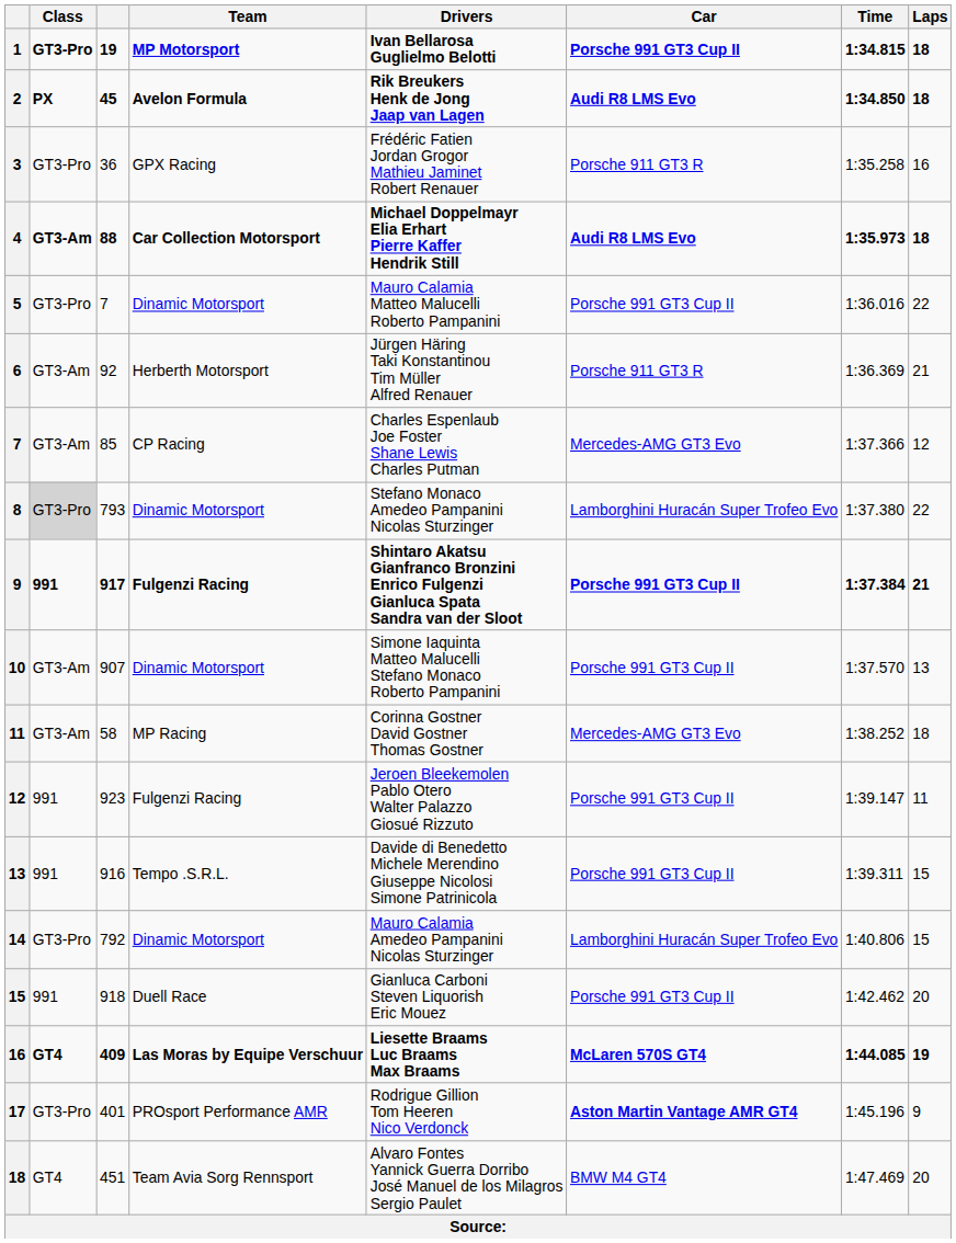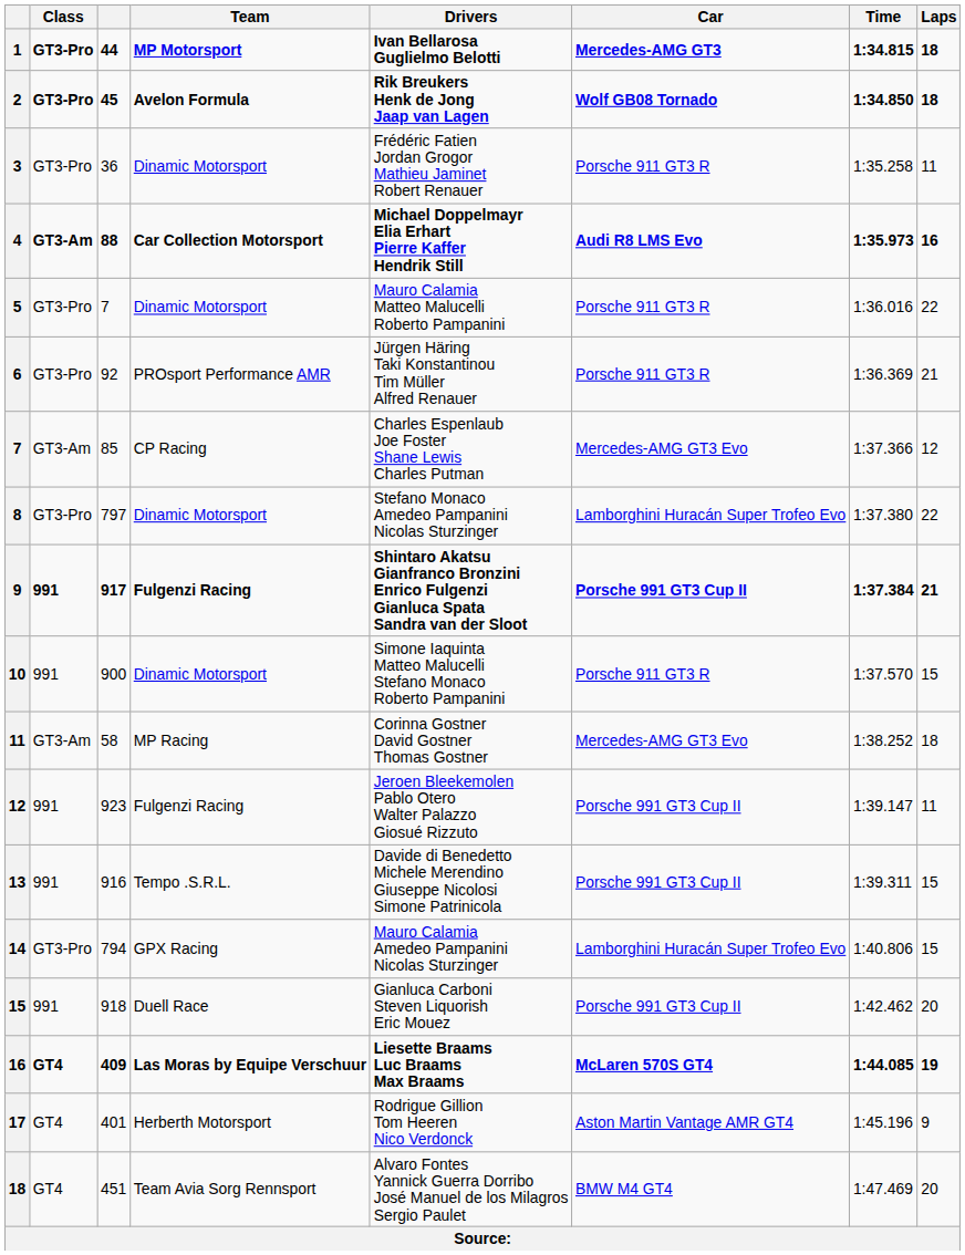 <table class="wikitable" style="font-size: 85%;">
 <tr>
 <th></th>
 <th>Class</th>
 <th></th>
 <th>Team</th>
 <th>Drivers</th>
 <th>Car</th>
 <th>Time</th>
 <th>Laps</th>
 </tr>
 <tr>
 <th>1</th>
 <td><strong>GT3-Pro</strong></td>
-<td><strong>19</strong></td>
+<td><strong>44</strong></td>
 <td><strong> <a href='#'>MP Motorsport</a></strong></td>
 <td><strong> Ivan Bellarosa<br> Guglielmo Belotti</strong></td>
-<td><strong><a href='#'>Porsche 991 GT3 Cup II</a></strong></td>
+<td><strong><a href='#'>Mercedes-AMG GT3</a></strong></td>
 <td><strong>1:34.815</strong></td>
 <td><strong>18</strong></td>
 </tr>
 <tr>
 <th>2</th>
-<td><strong>PX</strong></td>
+<td><strong>GT3-Pro</strong></td>
 <td><strong>45</strong></td>
 <td><strong> Avelon Formula</strong></td>
 <td><strong> Rik Breukers<br> Henk de Jong<br> <a href='#'>Jaap van Lagen</a></strong></td>
-<td><strong><a href='#'>Audi R8 LMS Evo</a></strong></td>
+<td><strong><a href='#'>Wolf GB08 Tornado</a></strong></td>
 <td><strong>1:34.850</strong></td>
 <td><strong>18</strong></td>
 </tr>
 <tr>
 <th>3</th>
 <td>GT3-Pro</td>
 <td>36</td>
-<td> GPX Racing</td>
+<td> <a href='#'>Dinamic Motorsport</a></td>
 <td> Frédéric Fatien<br> Jordan Grogor<br> <a href='#'>Mathieu Jaminet</a><br> Robert Renauer</td>
 <td><a href='#'>Porsche 911 GT3 R</a></td>
 <td>1:35.258</td>
-<td>16</td>
+<td>11</td>
 </tr>
 <tr>
 <th>4</th>
 <td><strong>GT3-Am</strong></td>
 <td><strong>88</strong></td>
 <td><strong> Car Collection Motorsport</strong></td>
 <td><strong> Michael Doppelmayr<br> Elia Erhart<br> <a href='#'>Pierre Kaffer</a><br> Hendrik Still</strong></td>
 <td><strong><a href='#'>Audi R8 LMS Evo</a></strong></td>
 <td><strong>1:35.973</strong></td>
-<td><strong>18</strong></td>
+<td><strong>16</strong></td>
 </tr>
 <tr>
 <th>5</th>
 <td>GT3-Pro</td>
 <td>7</td>
 <td> <a href='#'>Dinamic Motorsport</a></td>
 <td> <a href='#'>Mauro Calamia</a><br> Matteo Malucelli<br> Roberto Pampanini</td>
-<td><a href='#'>Porsche 991 GT3 Cup II</a></td>
+<td><a href='#'>Porsche 911 GT3 R</a></td>
 <td>1:36.016</td>
 <td>22</td>
 </tr>
 <tr>
 <th>6</th>
-<td>GT3-Am</td>
+<td>GT3-Pro</td>
 <td>92</td>
-<td> Herberth Motorsport</td>
+<td> PROsport Performance <a href='#'>AMR</a></td>
 <td> Jürgen Häring<br> Taki Konstantinou<br> Tim Müller<br> Alfred Renauer</td>
 <td><a href='#'>Porsche 911 GT3 R</a></td>
 <td>1:36.369</td>
 <td>21</td>
 </tr>
 <tr>
 <th>7</th>
 <td>GT3-Am</td>
 <td>85</td>
 <td> CP Racing</td>
 <td> Charles Espenlaub<br> Joe Foster<br> <a href='#'>Shane Lewis</a><br> Charles Putman</td>
 <td><a href='#'>Mercedes-AMG GT3 Evo</a></td>
 <td>1:37.366</td>
 <td>12</td>
 </tr>
 <tr>
 <th>8</th>
-<td style="background: lightgrey;">GT3-Pro</td>
-<td>793</td>
+<td>GT3-Pro</td>
+<td>797</td>
 <td> <a href='#'>Dinamic Motorsport</a></td>
 <td> Stefano Monaco<br> Amedeo Pampanini<br> Nicolas Sturzinger</td>
 <td><a href='#'>Lamborghini Huracán Super Trofeo Evo</a></td>
 <td>1:37.380</td>
 <td>22</td>
 </tr>
 <tr>
 <th>9</th>
 <td><strong>991</strong></td>
 <td><strong>917</strong></td>
 <td><strong> Fulgenzi Racing</strong></td>
 <td><strong> Shintaro Akatsu<br> Gianfranco Bronzini<br> Enrico Fulgenzi<br> Gianluca Spata<br> Sandra van der Sloot</strong></td>
 <td><strong><a href='#'>Porsche 991 GT3 Cup II</a></strong></td>
 <td><strong>1:37.384</strong></td>
 <td><strong>21</strong></td>
 </tr>
 <tr>
 <th>10</th>
-<td>GT3-Am</td>
-<td>907</td>
+<td>991</td>
+<td>900</td>
 <td> <a href='#'>Dinamic Motorsport</a></td>
 <td> Simone Iaquinta<br> Matteo Malucelli<br> Stefano Monaco<br> Roberto Pampanini</td>
-<td><a href='#'>Porsche 991 GT3 Cup II</a></td>
+<td><a href='#'>Porsche 911 GT3 R</a></td>
 <td>1:37.570</td>
-<td>13</td>
+<td>15</td>
 </tr>
 <tr>
 <th>11</th>
 <td>GT3-Am</td>
 <td>58</td>
 <td> MP Racing</td>
 <td> Corinna Gostner<br> David Gostner<br> Thomas Gostner</td>
 <td><a href='#'>Mercedes-AMG GT3 Evo</a></td>
 <td>1:38.252</td>
 <td>18</td>
 </tr>
 <tr>
 <th>12</th>
 <td>991</td>
 <td>923</td>
 <td> Fulgenzi Racing</td>
 <td> <a href='#'>Jeroen Bleekemolen</a><br> Pablo Otero<br> Walter Palazzo<br> Giosué Rizzuto</td>
 <td><a href='#'>Porsche 991 GT3 Cup II</a></td>
 <td>1:39.147</td>
 <td>11</td>
 </tr>
 <tr>
 <th>13</th>
 <td>991</td>
 <td>916</td>
 <td> Tempo .S.R.L.</td>
 <td> Davide di Benedetto<br> Michele Merendino<br> Giuseppe Nicolosi<br> Simone Patrinicola</td>
 <td><a href='#'>Porsche 991 GT3 Cup II</a></td>
 <td>1:39.311</td>
 <td>15</td>
 </tr>
 <tr>
 <th>14</th>
 <td>GT3-Pro</td>
-<td>792</td>
-<td> <a href='#'>Dinamic Motorsport</a></td>
+<td>794</td>
+<td> GPX Racing</td>
 <td> <a href='#'>Mauro Calamia</a><br> Amedeo Pampanini<br> Nicolas Sturzinger</td>
 <td><a href='#'>Lamborghini Huracán Super Trofeo Evo</a></td>
 <td>1:40.806</td>
 <td>15</td>
 </tr>
 <tr>
 <th>15</th>
 <td>991</td>
 <td>918</td>
 <td> Duell Race</td>
 <td> Gianluca Carboni<br> Steven Liquorish<br> Eric Mouez</td>
 <td><a href='#'>Porsche 991 GT3 Cup II</a></td>
 <td>1:42.462</td>
 <td>20</td>
 </tr>
 <tr>
 <th>16</th>
 <td><strong>GT4</strong></td>
 <td><strong>409</strong></td>
 <td><strong> Las Moras by Equipe Verschuur</strong></td>
 <td><strong> Liesette Braams<br> Luc Braams<br> Max Braams</strong></td>
 <td><strong><a href='#'>McLaren 570S GT4</a></strong></td>
 <td><strong>1:44.085</strong></td>
 <td><strong>19</strong></td>
 </tr>
 <tr>
 <th>17</th>
-<td>GT3-Pro</td>
+<td>GT4</td>
 <td>401</td>
-<td> PROsport Performance <a href='#'>AMR</a></td>
+<td> Herberth Motorsport</td>
 <td> Rodrigue Gillion<br> Tom Heeren<br> <a href='#'>Nico Verdonck</a></td>
-<td><strong><a href='#'>Aston Martin Vantage AMR GT4</a></strong></td>
+<td><a href='#'>Aston Martin Vantage AMR GT4</a></td>
 <td>1:45.196</td>
 <td>9</td>
 </tr>
 <tr>
 <th>18</th>
 <td>GT4</td>
 <td>451</td>
 <td> Team Avia Sorg Rennsport</td>
 <td> Alvaro Fontes<br> Yannick Guerra Dorribo<br> José Manuel de los Milagros<br> Sergio Paulet</td>
 <td><a href='#'>BMW M4 GT4</a></td>
 <td>1:47.469</td>
 <td>20</td>
 </tr>
 <tr>
 <th colspan=8>Source:</th>
 </tr>
 <tr>
 </tr>
 </table>
